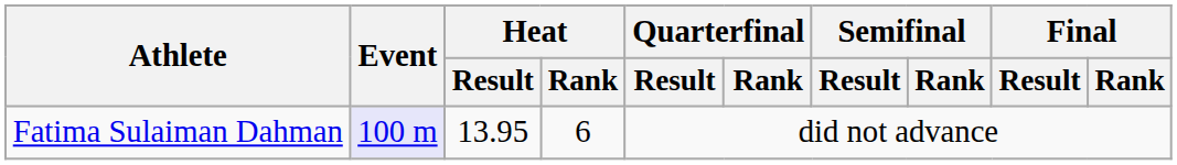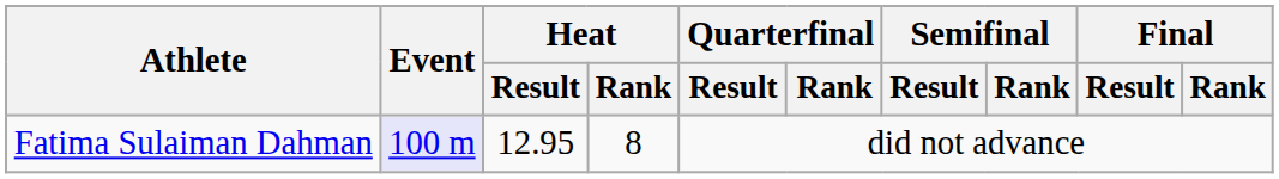 <table class="wikitable" style="font-size:90%">
 <tr>
 <th rowspan="2">Athlete</th>
 <th rowspan="2">Event</th>
 <th colspan="2">Heat</th>
 <th colspan="2">Quarterfinal</th>
 <th colspan="2">Semifinal</th>
 <th colspan="2">Final</th>
 </tr>
 <tr style="font-size:95%">
 <th>Result</th>
 <th>Rank</th>
 <th>Result</th>
 <th>Rank</th>
 <th>Result</th>
 <th>Rank</th>
 <th>Result</th>
 <th>Rank</th>
 </tr>
 <tr align=center>
 <td align=left><a href='#'>Fatima Sulaiman Dahman</a></td>
 <td align=left style="background: lavender;"><a href='#'>100 m</a></td>
-<td>13.95</td>
-<td>6</td>
+<td>12.95</td>
+<td>8</td>
 <td colspan=6>did not advance</td>
 </tr>
 </table>
